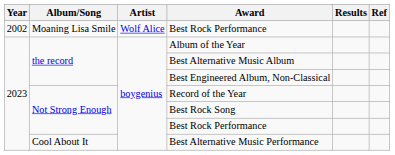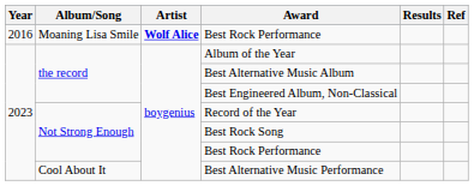 <table class="wikitable">
 <tr style="background:#b0c4de; text-align:center;">
 <th>Year</th>
 <th>Album/Song</th>
 <th>Artist</th>
 <th>Award</th>
 <th>Results</th>
 <th>Ref</th>
 </tr>
 <tr>
-<td>2002</td>
+<td>2016</td>
 <td>Moaning Lisa Smile</td>
-<td><a href='#'>Wolf Alice</a></td>
+<td><strong><a href='#'>Wolf Alice</a></strong></td>
 <td>Best Rock Performance</td>
 <td></td>
 <td></td>
 </tr>
 <tr>
 <td rowspan="7">2023</td>
 <td rowspan="3"><a href='#'>the record</a></td>
 <td rowspan="7"><a href='#'>boygenius</a></td>
 <td>Album of the Year</td>
 <td></td>
 <td></td>
 </tr>
 <tr>
 <td>Best Alternative Music Album</td>
 <td></td>
 <td></td>
 </tr>
 <tr>
 <td>Best Engineered Album, Non-Classical</td>
 <td></td>
 <td></td>
 </tr>
 <tr>
 <td rowspan="3"><a href='#'>Not Strong Enough</a></td>
 <td>Record of the Year</td>
 <td></td>
 <td></td>
 </tr>
 <tr>
 <td>Best Rock Song</td>
 <td></td>
 <td></td>
 </tr>
 <tr>
 <td>Best Rock Performance</td>
 <td></td>
 <td></td>
 </tr>
 <tr>
 <td>Cool About It</td>
 <td>Best Alternative Music Performance</td>
 <td></td>
 <td></td>
 </tr>
 </table>
